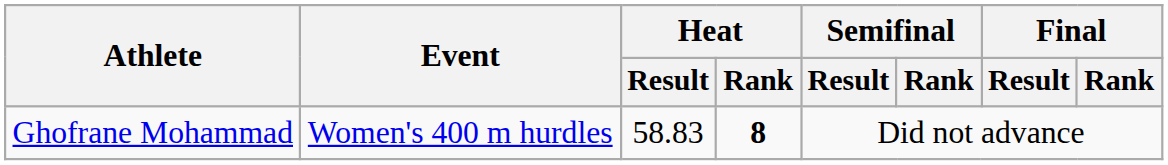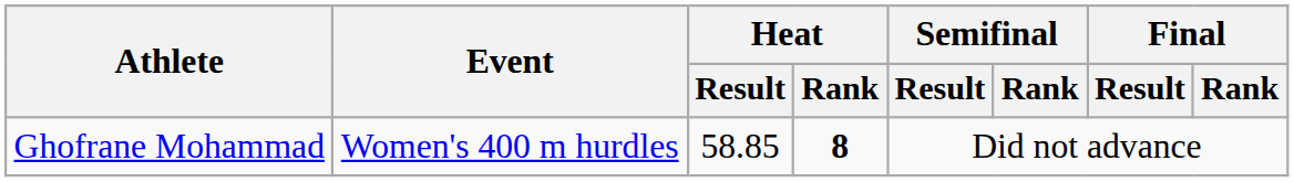 <table class="wikitable" style="font-size:90%">
 <tr>
 <th rowspan="2">Athlete</th>
 <th rowspan="2">Event</th>
 <th colspan="2">Heat</th>
 <th colspan="2">Semifinal</th>
 <th colspan="2">Final</th>
 </tr>
 <tr style="font-size:95%">
 <th>Result</th>
 <th>Rank</th>
 <th>Result</th>
 <th>Rank</th>
 <th>Result</th>
 <th>Rank</th>
 </tr>
 <tr align=center>
 <td align=left><a href='#'>Ghofrane Mohammad</a></td>
 <td align=left><a href='#'>Women's 400 m hurdles</a></td>
-<td>58.83</td>
+<td>58.85</td>
 <td><strong>8</strong></td>
 <td colspan=4>Did not advance</td>
 </tr>
 </table>
